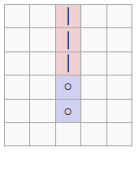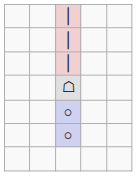 <table border="1" class="wikitable">
 <tr align=center>
 <td width="20"> </td>
 <td width="20"> </td>
 <td width="20" style="background:#f0d0d0;">│</td>
 <td width="20"> </td>
 <td width="20"> </td>
 </tr>
 <tr align=center>
 <td> </td>
 <td> </td>
 <td style="background:#f0d0d0;">│</td>
 <td> </td>
 <td> </td>
 </tr>
 <tr align=center>
 <td> </td>
 <td> </td>
 <td style="background:#f0d0d0;">│</td>
 <td> </td>
 <td> </td>
 </tr>
 <tr align=center>
 <td> </td>
 <td> </td>
+<td style="background:#e0e0e0;">☖</td>
+<td> </td>
+<td> </td>
+</tr>
+<tr align=center>
+<td> </td>
+<td> </td>
 <td style="background:#d0d0f0;">○</td>
 <td> </td>
 <td> </td>
 </tr>
 <tr align=center>
 <td> </td>
 <td> </td>
 <td style="background:#d0d0f0;">○</td>
 <td> </td>
 <td> </td>
 </tr>
 <tr align=center>
 <td> </td>
 <td> </td>
 <td> </td>
 <td> </td>
 <td> </td>
 </tr>
 </table>
